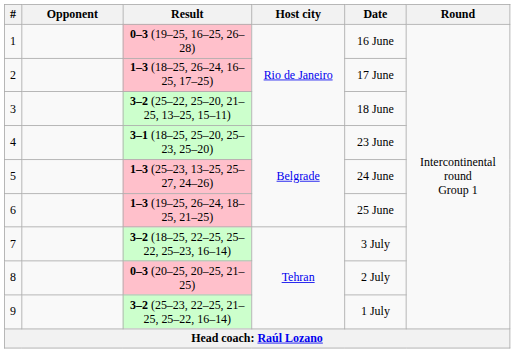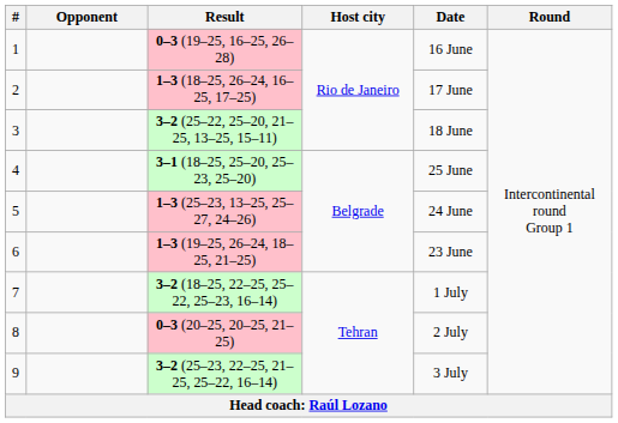 <table class="wikitable" style="text-align: center;font-size:90%;">
 <tr>
 <th width=20>#</th>
 <th width=160>Opponent</th>
 <th width=240>Result</th>
 <th width=150>Host city</th>
 <th width=100>Date</th>
 <th width=140>Round</th>
 </tr>
 <tr>
 <td>1</td>
 <td align=left></td>
 <td bgcolor=pink><strong>0–3</strong> (19–25, 16–25, 26–28)</td>
 <td rowspan=3> <a href='#'>Rio de Janeiro</a></td>
 <td>16 June</td>
 <td rowspan=9>Intercontinental round<br>Group 1</td>
 </tr>
 <tr>
 <td>2</td>
 <td align=left></td>
 <td bgcolor=pink><strong>1–3</strong> (18–25, 26–24, 16–25, 17–25)</td>
 <td>17 June</td>
 </tr>
 <tr>
 <td>3</td>
 <td align=left></td>
 <td bgcolor=ccffcc><strong>3–2</strong> (25–22, 25–20, 21–25, 13–25, 15–11)</td>
 <td>18 June</td>
 </tr>
 <tr>
 <td>4</td>
 <td align=left></td>
 <td bgcolor=ccffcc><strong>3–1</strong> (18–25, 25–20, 25–23, 25–20)</td>
 <td rowspan=3> <a href='#'>Belgrade</a></td>
-<td>23 June</td>
+<td>25 June</td>
 </tr>
 <tr>
 <td>5</td>
 <td align=left></td>
 <td bgcolor=pink><strong>1–3</strong> (25–23, 13–25, 25–27, 24–26)</td>
 <td>24 June</td>
 </tr>
 <tr>
 <td>6</td>
 <td align=left></td>
 <td bgcolor=pink><strong>1–3</strong> (19–25, 26–24, 18–25, 21–25)</td>
-<td>25 June</td>
+<td>23 June</td>
 </tr>
 <tr>
 <td>7</td>
 <td align=left></td>
 <td bgcolor=ccffcc><strong>3–2</strong> (18–25, 22–25, 25–22, 25–23, 16–14)</td>
 <td rowspan=3> <a href='#'>Tehran</a></td>
-<td>3 July</td>
+<td>1 July</td>
 </tr>
 <tr>
 <td>8</td>
 <td align=left></td>
 <td bgcolor=pink><strong>0–3</strong> (20–25, 20–25, 21–25)</td>
 <td>2 July</td>
 </tr>
 <tr>
 <td>9</td>
 <td align=left></td>
 <td bgcolor=ccffcc><strong>3–2</strong> (25–23, 22–25, 21–25, 25–22, 16–14)</td>
-<td>1 July</td>
+<td>3 July</td>
 </tr>
 <tr>
 <th colspan=6>Head coach:  <a href='#'>Raúl Lozano</a></th>
 </tr>
 </table>
